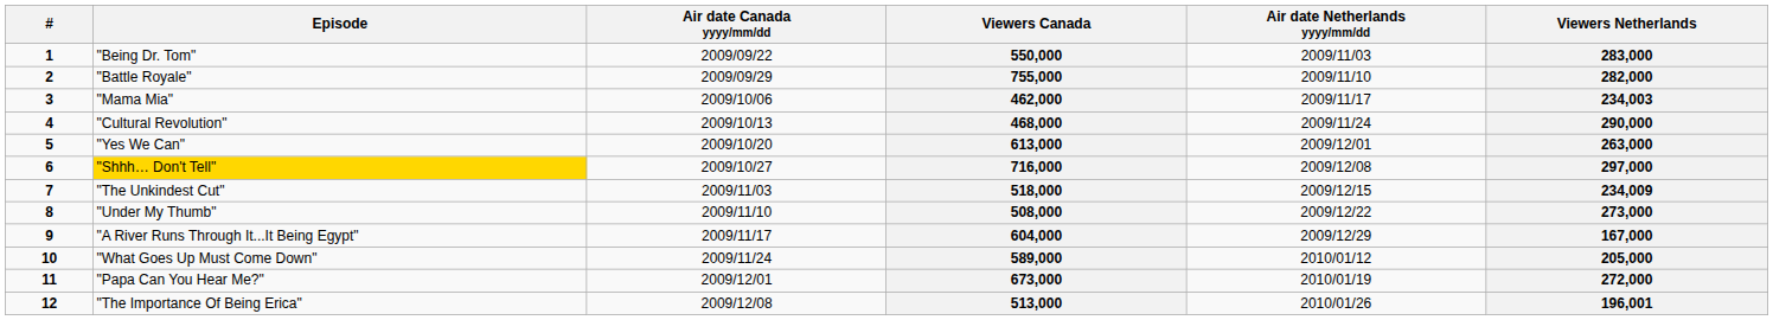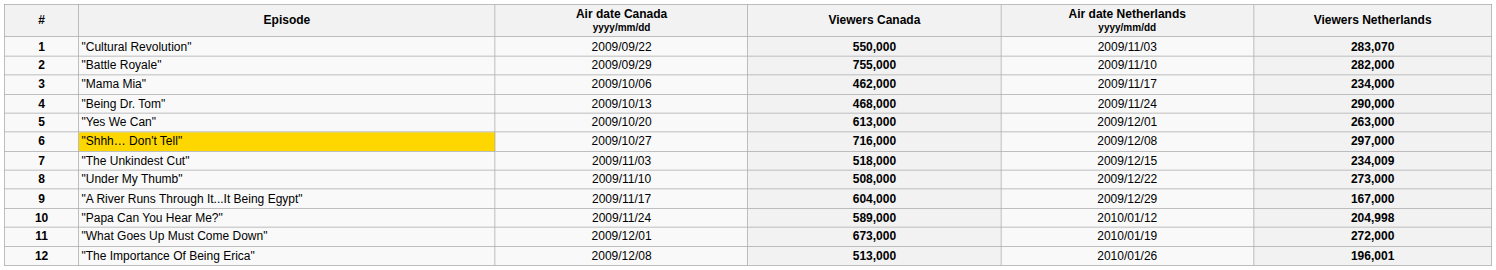 <table class="wikitable sortable" style="width:100%;">
 <tr>
 <th style="width:5%;">#</th>
 <th style="width:28%;">Episode</th>
 <th style="width:17%;">Air date Canada<br><small>yyyy/mm/dd</small></th>
 <th style="width:17%;">Viewers Canada</th>
 <th style="width:17%;">Air date Netherlands<br><small>yyyy/mm/dd</small></th>
 <th style="width:17%;">Viewers Netherlands</th>
 </tr>
 <tr>
 <td style="text-align:center"><strong>1</strong></td>
-<td>"Being Dr. Tom"</td>
+<td>"Cultural Revolution"</td>
 <td style="text-align:center">2009/09/22</td>
 <th style="text-align:center">550,000</th>
 <td style="text-align:center">2009/11/03</td>
-<th style="text-align:center">283,000</th>
+<th style="text-align:center">283,070</th>
 </tr>
 <tr>
 <td style="text-align:center"><strong>2</strong></td>
 <td>"Battle Royale"</td>
 <td style="text-align:center">2009/09/29</td>
 <th style="text-align:center">755,000</th>
 <td style="text-align:center">2009/11/10</td>
 <th style="text-align:center">282,000</th>
 </tr>
 <tr>
 <td style="text-align:center"><strong>3</strong></td>
 <td>"Mama Mia"</td>
 <td style="text-align:center">2009/10/06</td>
 <th style="text-align:center">462,000</th>
 <td style="text-align:center">2009/11/17</td>
-<th style="text-align:center">234,003</th>
+<th style="text-align:center">234,000</th>
 </tr>
 <tr>
 <td style="text-align:center"><strong>4</strong></td>
-<td>"Cultural Revolution"</td>
+<td>"Being Dr. Tom"</td>
 <td style="text-align:center">2009/10/13</td>
 <th style="text-align:center">468,000</th>
 <td style="text-align:center">2009/11/24</td>
 <th style="text-align:center">290,000</th>
 </tr>
 <tr>
 <td style="text-align:center"><strong>5</strong></td>
 <td>"Yes We Can"</td>
 <td style="text-align:center">2009/10/20</td>
 <th style="text-align:center">613,000</th>
 <td style="text-align:center">2009/12/01</td>
 <th style="text-align:center">263,000</th>
 </tr>
 <tr>
 <td style="text-align:center"><strong>6</strong></td>
 <td style="background: gold;">"Shhh… Don't Tell"</td>
 <td style="text-align:center">2009/10/27</td>
 <th style="text-align:center">716,000</th>
 <td style="text-align:center">2009/12/08</td>
 <th style="text-align:center">297,000</th>
 </tr>
 <tr>
 <td style="text-align:center"><strong>7</strong></td>
 <td>"The Unkindest Cut"</td>
 <td style="text-align:center">2009/11/03</td>
 <th style="text-align:center">518,000</th>
 <td style="text-align:center">2009/12/15</td>
 <th style="text-align:center">234,009</th>
 </tr>
 <tr>
 <td style="text-align:center"><strong>8</strong></td>
 <td>"Under My Thumb"</td>
 <td style="text-align:center">2009/11/10</td>
 <th style="text-align:center">508,000</th>
 <td style="text-align:center">2009/12/22</td>
 <th style="text-align:center">273,000</th>
 </tr>
 <tr>
 <td style="text-align:center"><strong>9</strong></td>
 <td>"A River Runs Through It...It Being Egypt"</td>
 <td style="text-align:center">2009/11/17</td>
 <th style="text-align:center">604,000</th>
 <td style="text-align:center">2009/12/29</td>
 <th style="text-align:center">167,000</th>
 </tr>
 <tr>
 <td style="text-align:center"><strong>10</strong></td>
-<td>"What Goes Up Must Come Down"</td>
+<td>"Papa Can You Hear Me?"</td>
 <td style="text-align:center">2009/11/24</td>
 <th style="text-align:center">589,000</th>
 <td style="text-align:center">2010/01/12</td>
-<th style="text-align:center">205,000</th>
+<th style="text-align:center">204,998</th>
 </tr>
 <tr>
 <td style="text-align:center"><strong>11</strong></td>
-<td>"Papa Can You Hear Me?"</td>
+<td>"What Goes Up Must Come Down"</td>
 <td style="text-align:center">2009/12/01</td>
 <th style="text-align:center">673,000</th>
 <td style="text-align:center">2010/01/19</td>
 <th style="text-align:center">272,000</th>
 </tr>
 <tr>
 <td style="text-align:center"><strong>12</strong></td>
 <td>"The Importance Of Being Erica"</td>
 <td style="text-align:center">2009/12/08</td>
 <th style="text-align:center">513,000</th>
 <td style="text-align:center">2010/01/26</td>
 <th style="text-align:center">196,001</th>
 </tr>
 </table>
